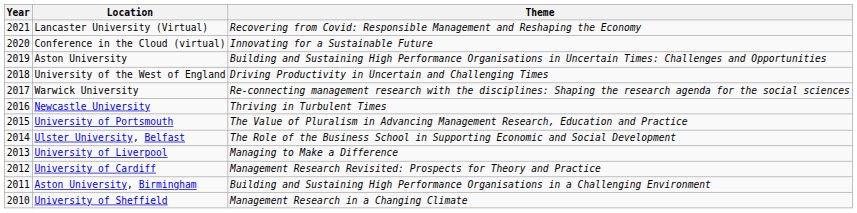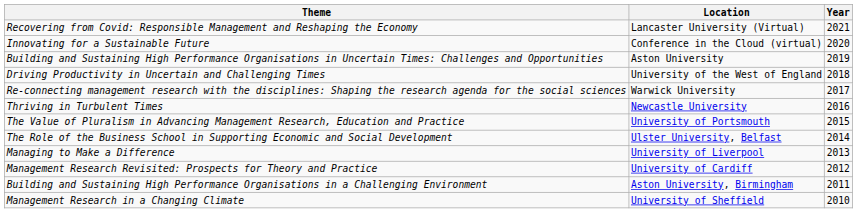 <table class="wikitable">
 <tr>
+<th>Theme</th>
+<th>Location</th>
 <th>Year</th>
-<th>Location</th>
-<th>Theme</th>
 </tr>
 <tr>
+<td><em>Recovering from Covid: Responsible Management and Reshaping the Economy</em></td>
+<td>Lancaster University (Virtual)</td>
 <td>2021</td>
-<td>Lancaster University (Virtual)</td>
-<td><em>Recovering from Covid: Responsible Management and Reshaping the Economy</em></td>
 </tr>
 <tr>
+<td><em>Innovating for a Sustainable Future</em></td>
+<td>Conference in the Cloud (virtual)</td>
 <td>2020</td>
-<td>Conference in the Cloud (virtual)</td>
-<td><em>Innovating for a Sustainable Future</em></td>
 </tr>
 <tr>
+<td><em>Building and Sustaining High Performance Organisations in Uncertain Times: Challenges and Opportunities</em></td>
+<td>Aston University</td>
 <td>2019</td>
-<td>Aston University</td>
-<td><em>Building and Sustaining High Performance Organisations in Uncertain Times: Challenges and Opportunities</em></td>
 </tr>
 <tr>
+<td><em>Driving Productivity in Uncertain and Challenging Times</em></td>
+<td>University of the West of England</td>
 <td>2018</td>
-<td>University of the West of England</td>
-<td><em>Driving Productivity in Uncertain and Challenging Times</em></td>
 </tr>
 <tr>
+<td><em>Re-connecting management research with the disciplines: Shaping the research agenda for the social sciences</em></td>
+<td>Warwick University</td>
 <td>2017</td>
-<td>Warwick University</td>
-<td><em>Re-connecting management research with the disciplines: Shaping the research agenda for the social sciences</em></td>
 </tr>
 <tr>
+<td><em>Thriving in Turbulent Times</em></td>
+<td><a href='#'>Newcastle University</a></td>
 <td>2016</td>
-<td><a href='#'>Newcastle University</a></td>
-<td><em>Thriving in Turbulent Times</em></td>
 </tr>
 <tr>
+<td><em>The Value of Pluralism in Advancing Management Research, Education and Practice</em></td>
+<td><a href='#'>University of Portsmouth</a></td>
 <td>2015</td>
-<td><a href='#'>University of Portsmouth</a></td>
-<td><em>The Value of Pluralism in Advancing Management Research, Education and Practice</em></td>
 </tr>
 <tr>
+<td><em>The Role of the Business School in Supporting Economic and Social Development</em></td>
+<td><a href='#'>Ulster University</a>, <a href='#'>Belfast</a></td>
 <td>2014</td>
-<td><a href='#'>Ulster University</a>, <a href='#'>Belfast</a></td>
-<td><em>The Role of the Business School in Supporting Economic and Social Development</em></td>
 </tr>
 <tr>
+<td><em>Managing to Make a Difference</em></td>
+<td><a href='#'>University of Liverpool</a></td>
 <td>2013</td>
-<td><a href='#'>University of Liverpool</a></td>
-<td><em>Managing to Make a Difference</em></td>
 </tr>
 <tr>
+<td><em>Management Research Revisited: Prospects for Theory and Practice</em></td>
+<td><a href='#'>University of Cardiff</a></td>
 <td>2012</td>
-<td><a href='#'>University of Cardiff</a></td>
-<td><em>Management Research Revisited: Prospects for Theory and Practice</em></td>
 </tr>
 <tr>
+<td><em>Building and Sustaining High Performance Organisations in a Challenging Environment</em></td>
+<td><a href='#'>Aston University</a>, <a href='#'>Birmingham</a></td>
 <td>2011</td>
-<td><a href='#'>Aston University</a>, <a href='#'>Birmingham</a></td>
-<td><em>Building and Sustaining High Performance Organisations in a Challenging Environment</em></td>
 </tr>
 <tr>
+<td><em>Management Research in a Changing Climate</em></td>
+<td><a href='#'>University of Sheffield</a></td>
 <td>2010</td>
-<td><a href='#'>University of Sheffield</a></td>
-<td><em>Management Research in a Changing Climate</em></td>
 </tr>
 </table>
